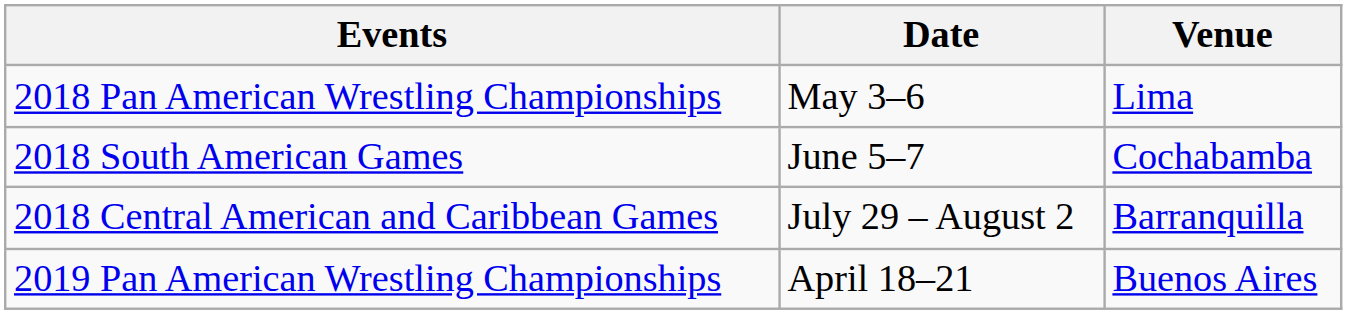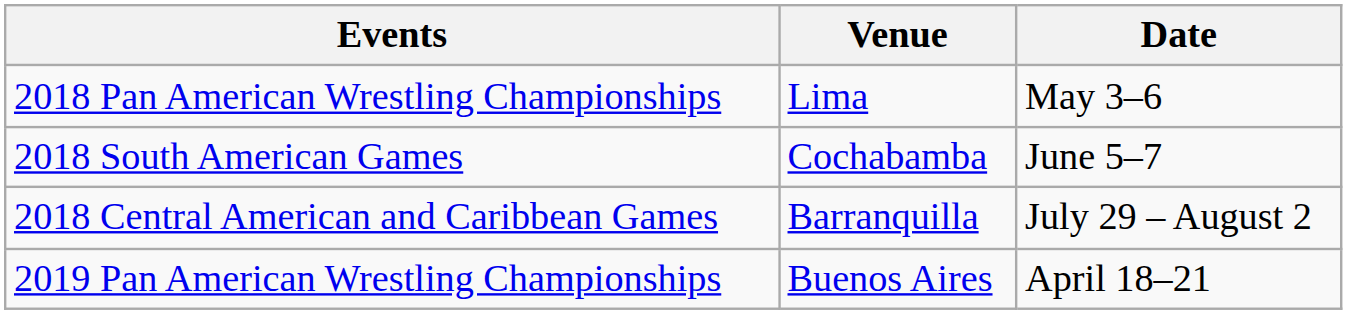 <table class="wikitable" width=560>
 <tr>
 <th>Events</th>
+<th>Venue</th>
 <th>Date</th>
-<th>Venue</th>
 </tr>
 <tr>
 <td><a href='#'>2018 Pan American Wrestling Championships</a></td>
+<td> <a href='#'>Lima</a></td>
 <td>May 3–6</td>
-<td> <a href='#'>Lima</a></td>
 </tr>
 <tr>
 <td><a href='#'>2018 South American Games</a></td>
+<td> <a href='#'>Cochabamba</a></td>
 <td>June 5–7</td>
-<td> <a href='#'>Cochabamba</a></td>
 </tr>
 <tr>
 <td><a href='#'>2018 Central American and Caribbean Games</a></td>
+<td> <a href='#'>Barranquilla</a></td>
 <td>July 29 – August 2</td>
-<td> <a href='#'>Barranquilla</a></td>
 </tr>
 <tr>
 <td><a href='#'>2019 Pan American Wrestling Championships</a></td>
+<td> <a href='#'>Buenos Aires</a></td>
 <td>April 18–21</td>
-<td> <a href='#'>Buenos Aires</a></td>
 </tr>
 </table>
